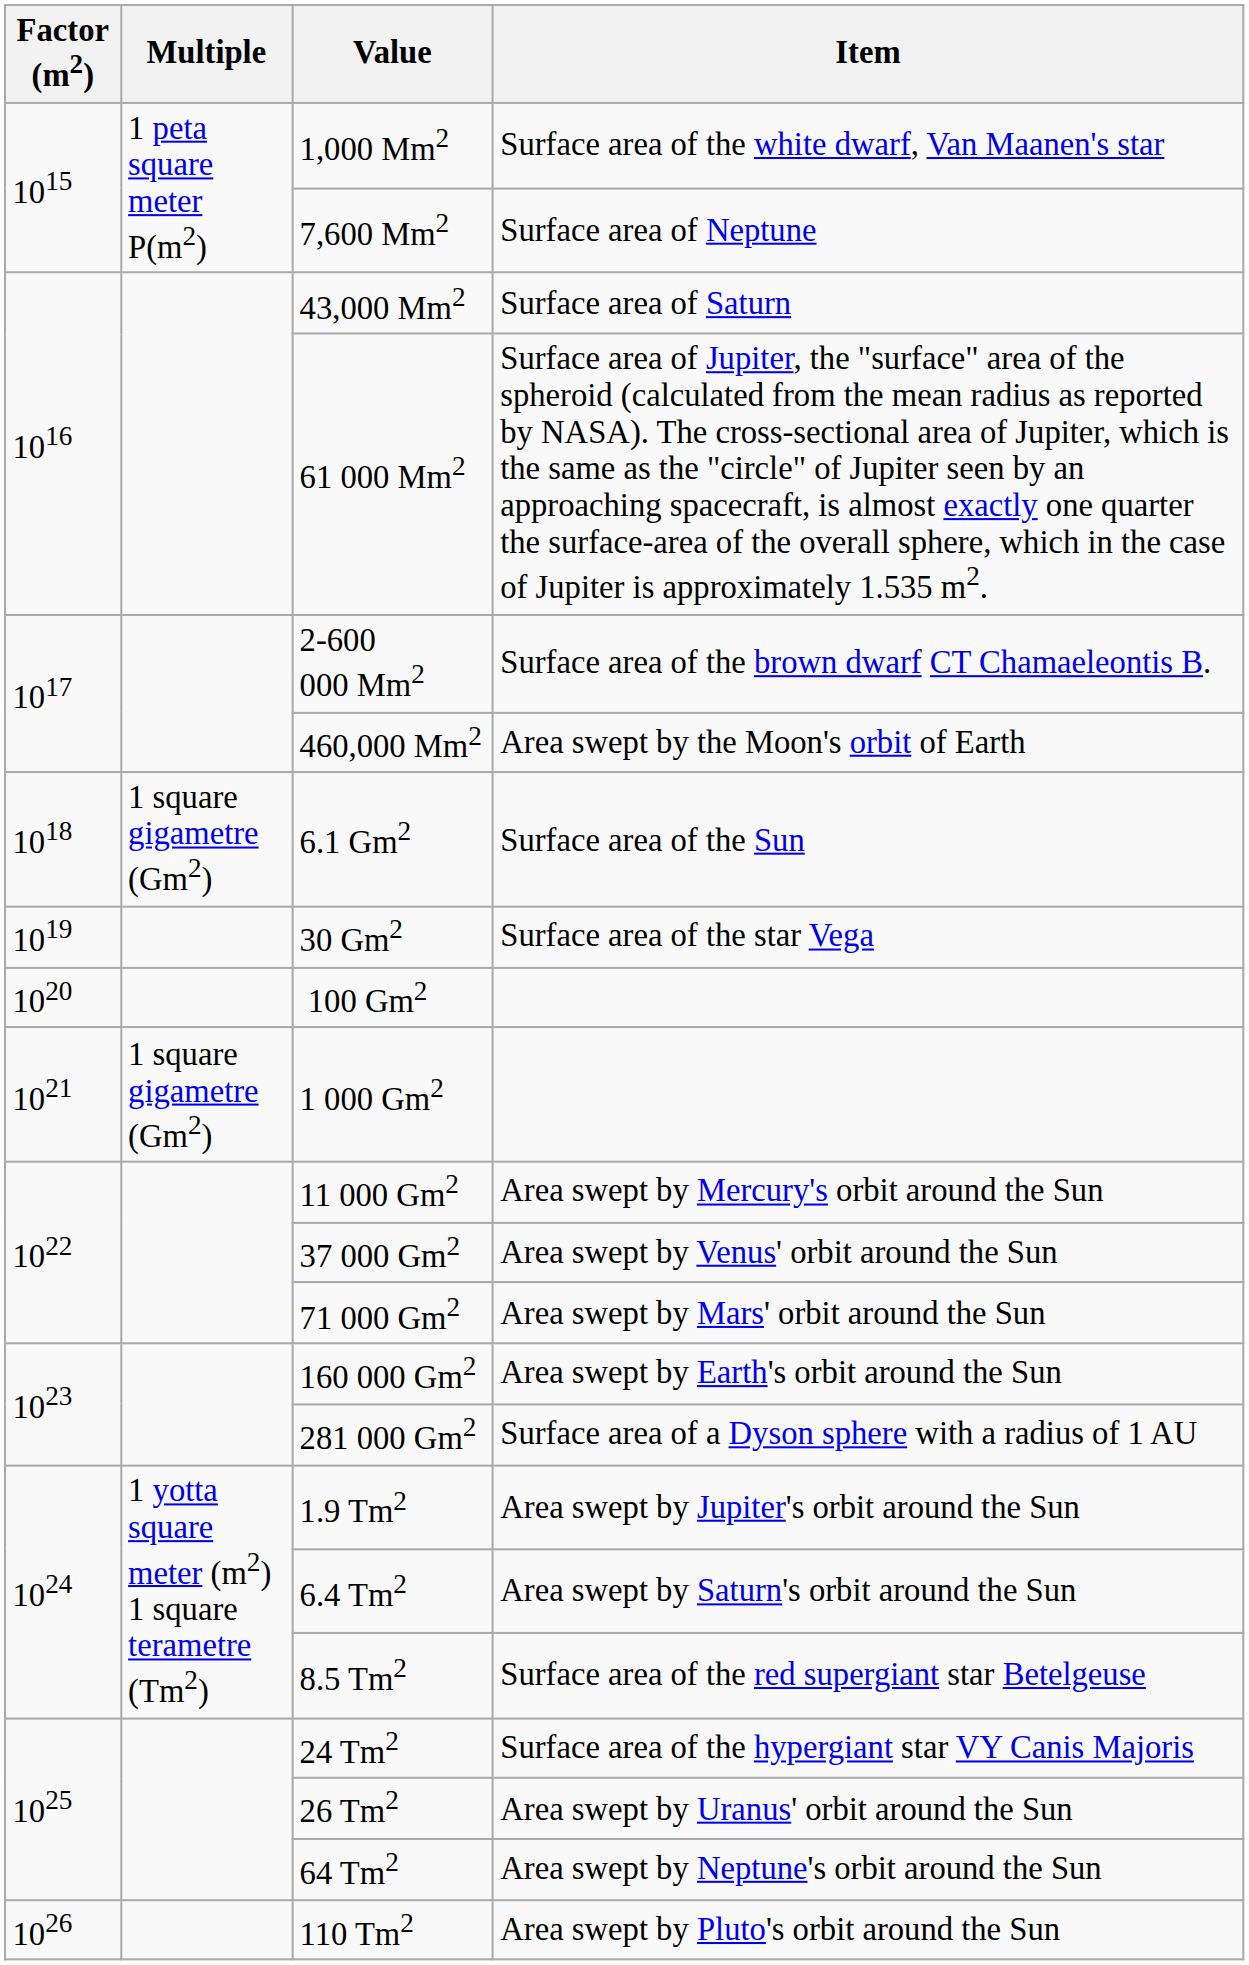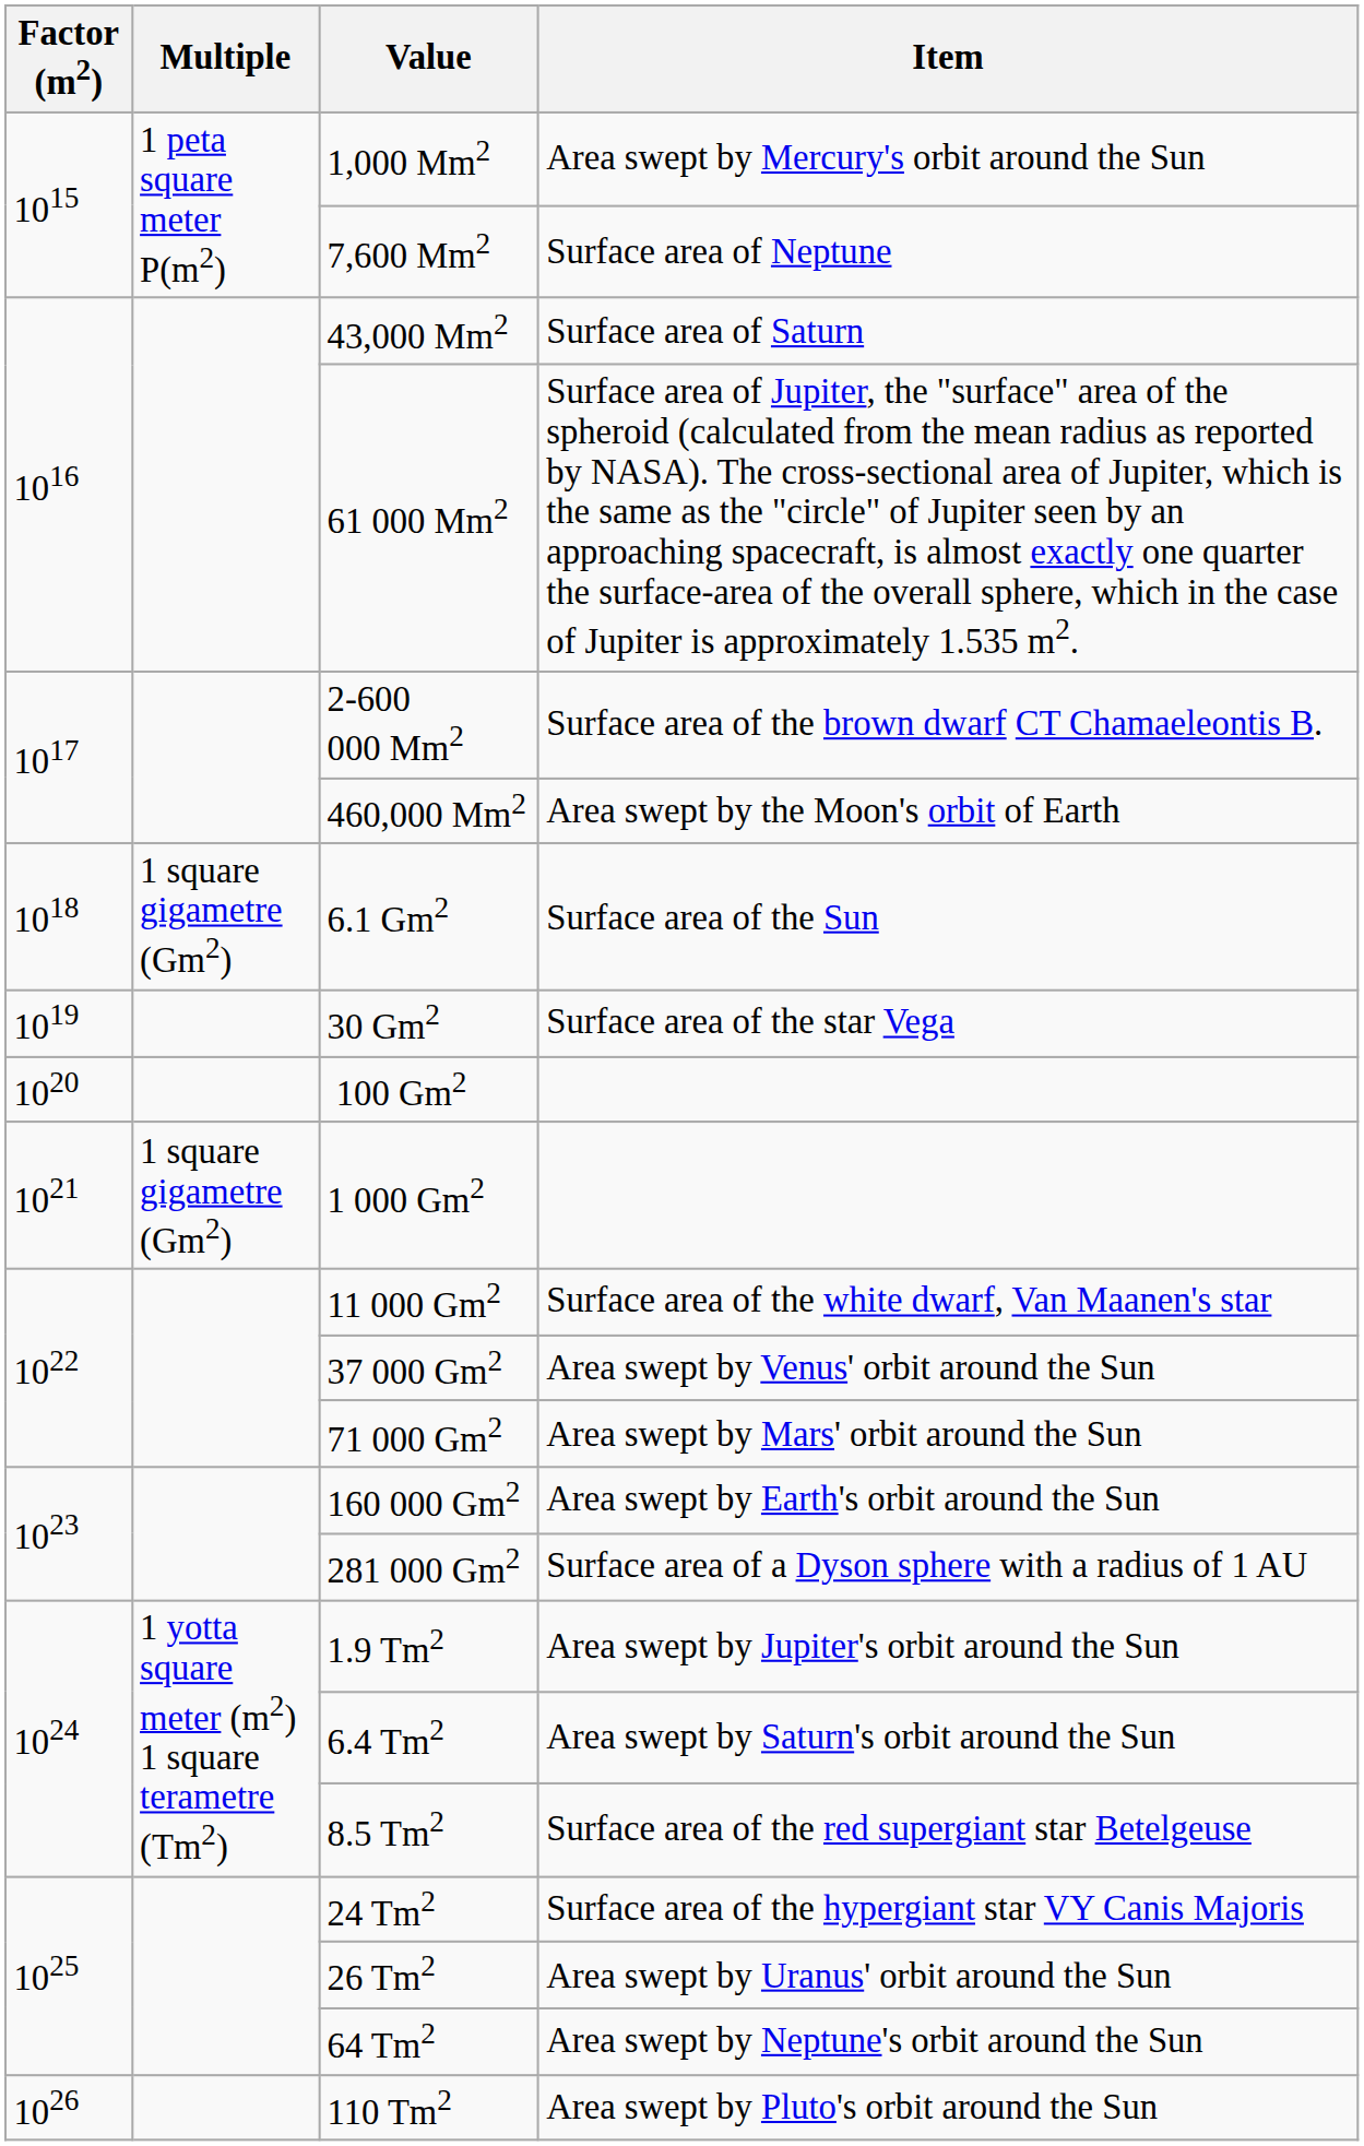 <table class="wikitable">
 <tr>
 <th>Factor (m<sup>2</sup>)</th>
 <th>Multiple</th>
 <th>Value</th>
 <th>Item</th>
 </tr>
 <tr>
 <td rowspan=2>10<sup>15</sup></td>
 <td rowspan=2>1 <a href='#'>peta</a> <a href='#'>square meter</a> P(m<sup>2</sup>)</td>
 <td>1,000 Mm<sup>2</sup></td>
-<td>Surface area of the <a href='#'>white dwarf</a>, <a href='#'>Van Maanen's star</a></td>
+<td>Area swept by <a href='#'>Mercury's</a> orbit around the Sun</td>
 </tr>
 <tr>
 <td>7,600 Mm<sup>2</sup></td>
 <td>Surface area of <a href='#'>Neptune</a></td>
 </tr>
 <tr>
 <td rowspan=2>10<sup>16</sup></td>
 <td rowspan=2> </td>
 <td>43,000 Mm<sup>2</sup></td>
 <td>Surface area of <a href='#'>Saturn</a></td>
 </tr>
 <tr>
 <td>61 000 Mm<sup>2</sup></td>
 <td>Surface area of <a href='#'>Jupiter</a>, the "surface" area of the spheroid (calculated from the mean radius as reported by NASA). The cross-sectional area of Jupiter, which is the same as the "circle" of Jupiter seen by an approaching spacecraft, is almost <a href='#'>exactly</a> one quarter the surface-area of the overall sphere, which in the case of Jupiter is approximately 1.535 m<sup>2</sup>.</td>
 </tr>
 <tr>
 <td rowspan=2>10<sup>17</sup></td>
 <td rowspan=2> </td>
 <td>2-600 000 Mm<sup>2</sup></td>
 <td>Surface area of the <a href='#'>brown dwarf</a> <a href='#'>CT Chamaeleontis B</a>.</td>
 </tr>
 <tr>
 <td>460,000 Mm<sup>2</sup></td>
 <td>Area swept by the Moon's <a href='#'>orbit</a> of Earth</td>
 </tr>
 <tr>
 <td>10<sup>18</sup></td>
 <td>1 square <a href='#'>gigametre</a> (Gm<sup>2</sup>)</td>
 <td>6.1 Gm<sup>2</sup></td>
 <td>Surface area of the <a href='#'>Sun</a></td>
 </tr>
 <tr>
 <td>10<sup>19</sup></td>
 <td> </td>
 <td>30 Gm<sup>2</sup></td>
 <td>Surface area of the star <a href='#'>Vega</a></td>
 </tr>
 <tr>
 <td>10<sup>20</sup></td>
 <td> </td>
 <td> 100 Gm<sup>2</sup></td>
 <td> </td>
 </tr>
 <tr>
 <td>10<sup>21</sup></td>
 <td>1 square <a href='#'>gigametre</a> (Gm<sup>2</sup>)</td>
 <td>1 000 Gm<sup>2</sup></td>
 <td></td>
 </tr>
 <tr>
 <td rowspan="3">10<sup>22</sup></td>
 <td rowspan="3"> </td>
 <td>11 000 Gm<sup>2</sup></td>
-<td>Area swept by <a href='#'>Mercury's</a> orbit around the Sun</td>
+<td>Surface area of the <a href='#'>white dwarf</a>, <a href='#'>Van Maanen's star</a></td>
 </tr>
 <tr>
 <td>37 000 Gm<sup>2</sup></td>
 <td>Area swept by <a href='#'>Venus</a>' orbit around the Sun</td>
 </tr>
 <tr>
 <td>71 000 Gm<sup>2</sup></td>
 <td>Area swept by <a href='#'>Mars</a>' orbit around the Sun</td>
 </tr>
 <tr>
 <td rowspan="2">10<sup>23</sup></td>
 <td rowspan="2"> </td>
 <td>160 000 Gm<sup>2</sup></td>
 <td>Area swept by <a href='#'>Earth</a>'s orbit around the Sun</td>
 </tr>
 <tr>
 <td>281 000 Gm<sup>2</sup></td>
 <td>Surface area of a <a href='#'>Dyson sphere</a> with a radius of 1 AU</td>
 </tr>
 <tr>
 <td rowspan="3">10<sup>24</sup></td>
 <td rowspan="3">1 <a href='#'>yotta</a> <a href='#'>square meter</a> (m<sup>2</sup>)<br>1 square <a href='#'>terametre</a> (Tm<sup>2</sup>)</td>
 <td>1.9 Tm<sup>2</sup></td>
 <td>Area swept by <a href='#'>Jupiter</a>'s orbit around the Sun</td>
 </tr>
 <tr>
 <td>6.4 Tm<sup>2</sup></td>
 <td>Area swept by <a href='#'>Saturn</a>'s orbit around the Sun</td>
 </tr>
 <tr>
 <td>8.5 Tm<sup>2</sup></td>
 <td>Surface area of the <a href='#'>red supergiant</a> star <a href='#'>Betelgeuse</a></td>
 </tr>
 <tr>
 <td rowspan="3">10<sup>25</sup></td>
 <td rowspan="3"> </td>
 <td>24 Tm<sup>2</sup></td>
 <td>Surface area of the <a href='#'>hypergiant</a> star <a href='#'>VY Canis Majoris</a></td>
 </tr>
 <tr>
 <td>26 Tm<sup>2</sup></td>
 <td>Area swept by <a href='#'>Uranus</a>' orbit around the Sun</td>
 </tr>
 <tr>
 <td>64 Tm<sup>2</sup></td>
 <td>Area swept by <a href='#'>Neptune</a>'s orbit around the Sun</td>
 </tr>
 <tr>
 <td>10<sup>26</sup></td>
 <td> </td>
 <td>110 Tm<sup>2</sup></td>
 <td>Area swept by <a href='#'>Pluto</a>'s orbit around the Sun</td>
 </tr>
 </table>
